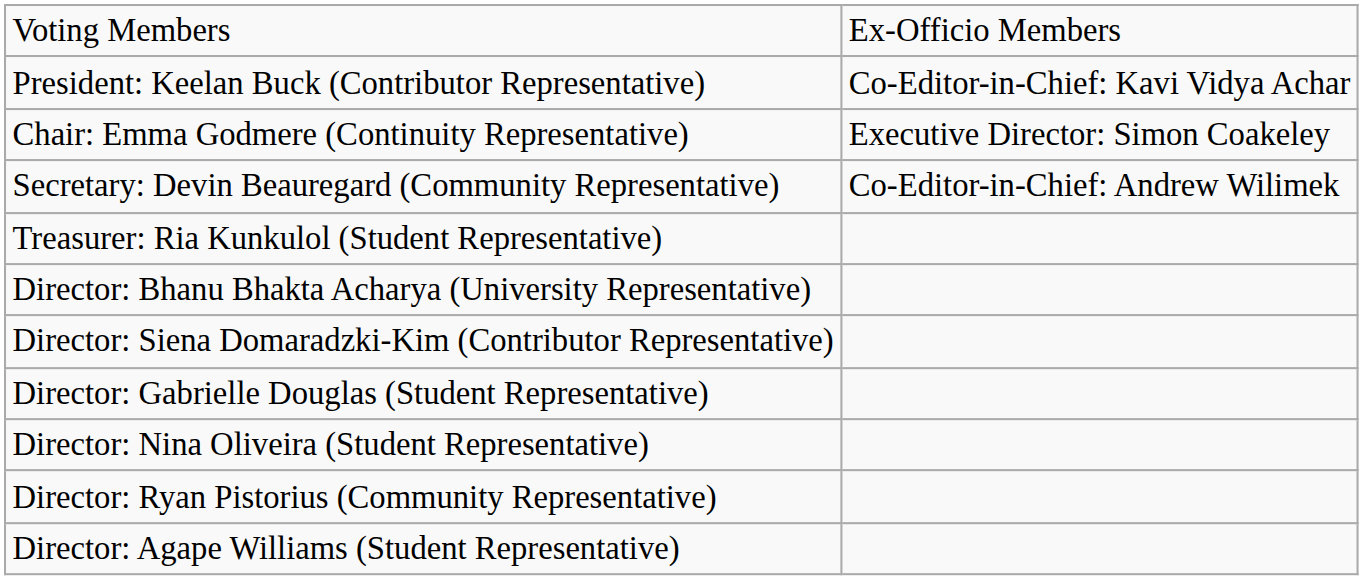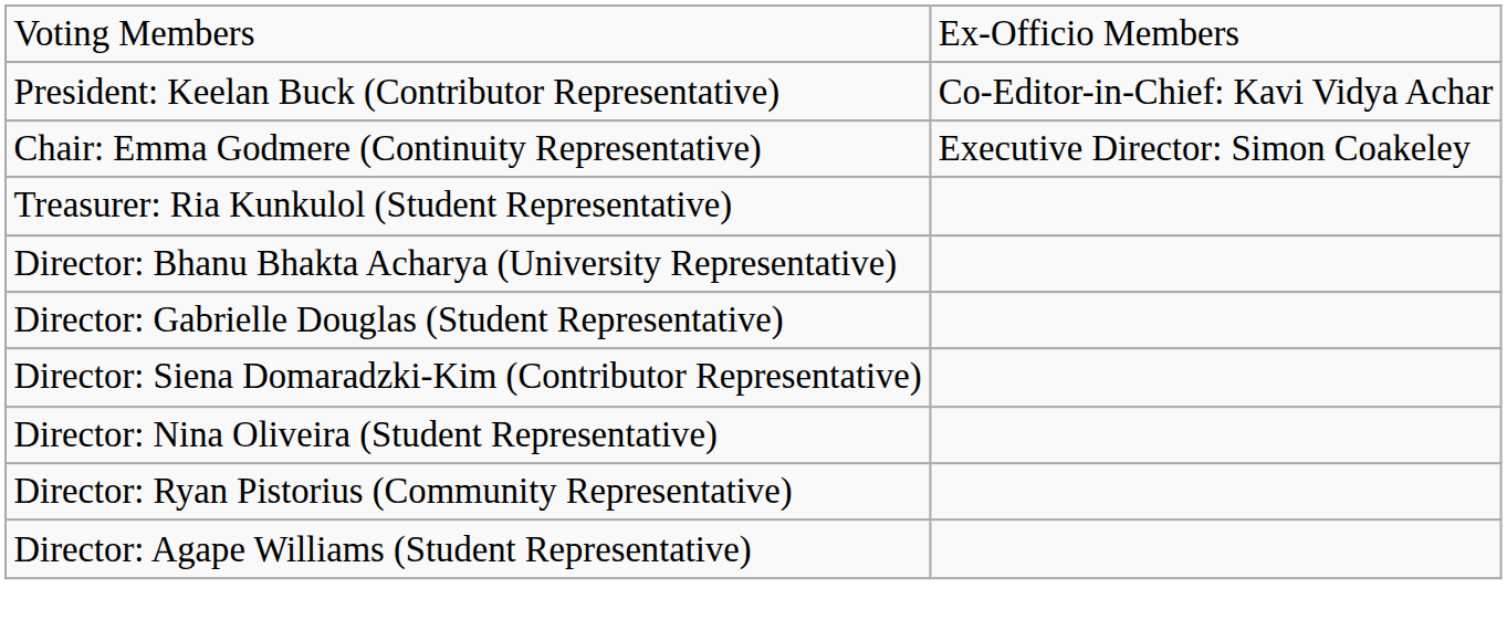 <table class="wikitable">
 <tr>
 <td>Voting Members</td>
 <td>Ex-Officio Members</td>
 </tr>
 <tr>
 <td>President:  Keelan Buck (Contributor Representative)</td>
 <td>Co-Editor-in-Chief: Kavi Vidya Achar</td>
 </tr>
 <tr>
 <td>Chair: Emma Godmere (Continuity Representative)</td>
 <td>Executive Director:  Simon Coakeley</td>
 </tr>
 <tr>
-<td>Secretary: Devin Beauregard (Community Representative)</td>
-<td>Co-Editor-in-Chief: Andrew Wilimek</td>
-</tr>
-<tr>
 <td>Treasurer:  Ria Kunkulol (Student Representative)</td>
 <td></td>
 </tr>
 <tr>
 <td>Director: Bhanu Bhakta Acharya (University Representative)</td>
 <td></td>
 </tr>
 <tr>
-<td>Director: Siena Domaradzki-Kim (Contributor Representative)</td>
+<td>Director: Gabrielle Douglas (Student Representative)</td>
 <td></td>
 </tr>
 <tr>
-<td>Director: Gabrielle Douglas (Student Representative)</td>
+<td>Director: Siena Domaradzki-Kim (Contributor Representative)</td>
 <td></td>
 </tr>
 <tr>
 <td>Director: Nina Oliveira (Student Representative)</td>
 <td></td>
 </tr>
 <tr>
 <td>Director: Ryan Pistorius (Community Representative)</td>
 <td></td>
 </tr>
 <tr>
 <td>Director: Agape Williams (Student Representative)</td>
 </tr>
 </table>
